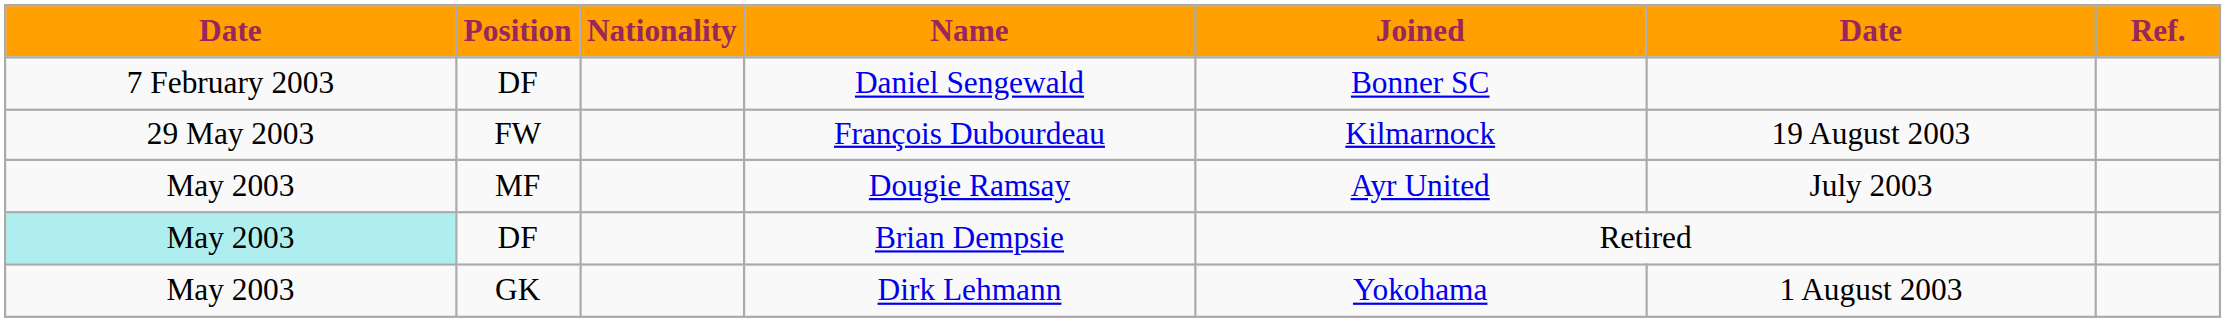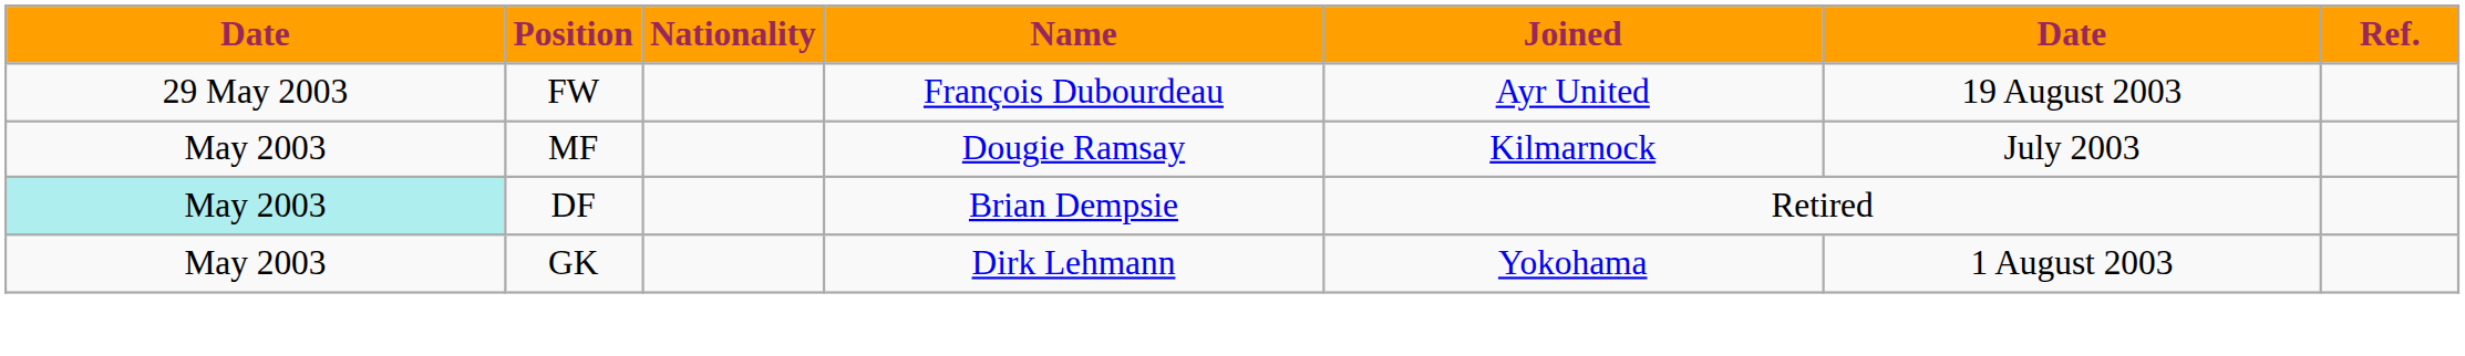 <table class="wikitable"  style="text-align:center; font-size:90%; ">
 <tr>
 <th style="background:#ffa000; color:#98285c; width:200px;">Date</th>
 <th style="background:#ffa000; color:#98285c; width:50px;">Position</th>
 <th style="background:#ffa000; color:#98285c; width:50px;">Nationality</th>
 <th style="background:#ffa000; color:#98285c; width:200px;">Name</th>
 <th style="background:#ffa000; color:#98285c; width:200px;">Joined</th>
 <th style="background:#ffa000; color:#98285c; width:200px;">Date</th>
 <th style="background:#ffa000; color:#98285c; width:50px;">Ref.</th>
 </tr>
 <tr>
-<td>7 February 2003</td>
-<td>DF</td>
-<td></td>
-<td><a href='#'>Daniel Sengewald</a></td>
-<td><a href='#'>Bonner SC</a></td>
-<td></td>
-<td></td>
-</tr>
-<tr>
 <td>29 May 2003</td>
 <td>FW</td>
 <td></td>
 <td><a href='#'>François Dubourdeau</a></td>
-<td><a href='#'>Kilmarnock</a></td>
+<td><a href='#'>Ayr United</a></td>
 <td>19 August 2003</td>
 <td></td>
 </tr>
 <tr>
 <td>May 2003</td>
 <td>MF</td>
 <td></td>
 <td><a href='#'>Dougie Ramsay</a></td>
-<td><a href='#'>Ayr United</a></td>
+<td><a href='#'>Kilmarnock</a></td>
 <td>July 2003</td>
 <td></td>
 </tr>
 <tr>
 <td style="background: paleturquoise;">May 2003</td>
 <td>DF</td>
 <td></td>
 <td><a href='#'>Brian Dempsie</a></td>
 <td colspan="2">Retired</td>
 <td></td>
 </tr>
 <tr>
 <td>May 2003</td>
 <td>GK</td>
 <td></td>
 <td><a href='#'>Dirk Lehmann</a></td>
 <td><a href='#'>Yokohama</a></td>
 <td>1 August 2003</td>
 <td></td>
 </tr>
 </table>
